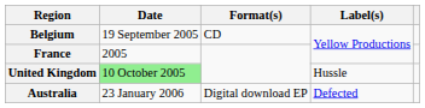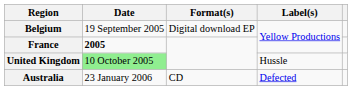 <table class="wikitable plainrowheaders">
 <tr>
 <th scope="col">Region</th>
 <th scope="col">Date</th>
 <th scope="col">Format(s)</th>
 <th scope="col">Label(s)</th>
 <th scope="col"></th>
 </tr>
 <tr>
 <th scope="row">Belgium</th>
 <td>19 September 2005</td>
-<td>CD</td>
+<td>Digital download EP</td>
 <td rowspan="2"><a href='#'>Yellow Productions</a></td>
 <td></td>
 </tr>
 <tr>
 <th scope="row">France</th>
-<td>2005</td>
+<td><strong>2005</strong></td>
 <td rowspan="2"></td>
 <td></td>
 </tr>
 <tr>
 <th scope="row">United Kingdom</th>
 <td style="background: lightgreen;">10 October 2005</td>
 <td>Hussle</td>
 <td></td>
 </tr>
 <tr>
 <th scope="row">Australia</th>
 <td>23 January 2006</td>
-<td>Digital download EP</td>
+<td>CD</td>
 <td><a href='#'>Defected</a></td>
 <td></td>
 </tr>
 </table>
